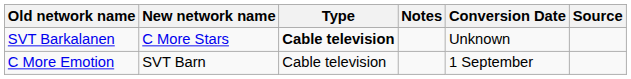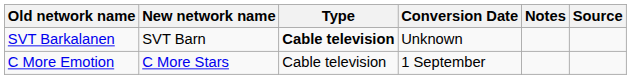 <table class="wikitable">
 <tr>
 <th>Old network name</th>
 <th>New network name</th>
 <th>Type</th>
+<th>Conversion Date</th>
 <th>Notes</th>
-<th>Conversion Date</th>
 <th>Source</th>
 </tr>
 <tr>
 <td><a href='#'>SVT Barkalanen</a></td>
-<td><a href='#'>C More Stars</a></td>
+<td>SVT Barn</td>
 <td><strong>Cable television</strong></td>
+<td>Unknown</td>
 <td></td>
-<td>Unknown</td>
 <td></td>
 </tr>
 <tr>
 <td><a href='#'>C More Emotion</a></td>
-<td>SVT Barn</td>
+<td><a href='#'>C More Stars</a></td>
 <td>Cable television</td>
+<td>1 September</td>
 <td></td>
-<td>1 September</td>
 <td></td>
 </tr>
 </table>
